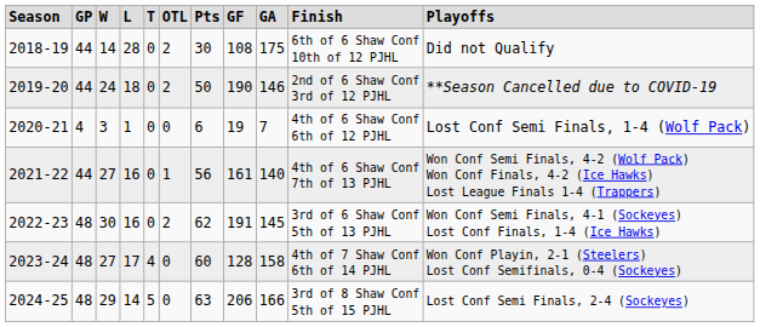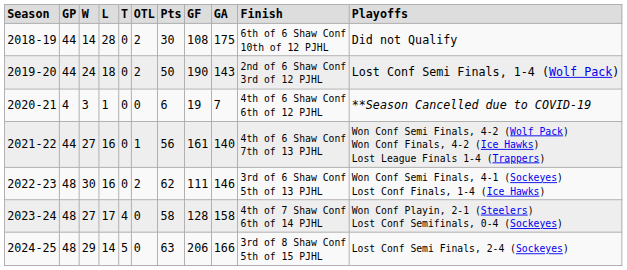 <table class="wikitable">
 <tr style="font-weight:bold; background:#ddd;"|>
 <td>Season</td>
 <td>GP</td>
 <td>W</td>
 <td>L</td>
 <td>T</td>
 <td>OTL</td>
 <td>Pts</td>
 <td>GF</td>
 <td>GA</td>
 <td>Finish</td>
 <td>Playoffs</td>
 </tr>
 <tr>
 <td>2018-19</td>
 <td>44</td>
 <td>14</td>
 <td>28</td>
 <td>0</td>
 <td>2</td>
 <td>30</td>
 <td>108</td>
 <td>175</td>
 <td><small> 6th of 6 Shaw Conf<br>10th of 12 PJHL</small></td>
 <td>Did not Qualify</td>
 </tr>
 <tr style="background:#eee;">
 <td>2019-20</td>
 <td>44</td>
 <td>24</td>
 <td>18</td>
 <td>0</td>
 <td>2</td>
 <td>50</td>
 <td>190</td>
-<td>146</td>
+<td>143</td>
 <td><small> 2nd of 6 Shaw Conf<br>3rd of 12 PJHL</small></td>
-<td align=left><em>**Season Cancelled due to COVID-19</em></td>
+<td align=left>Lost Conf Semi Finals, 1-4 (<a href='#'>Wolf Pack</a>)</td>
 </tr>
 <tr>
 <td>2020-21</td>
 <td>4</td>
 <td>3</td>
 <td>1</td>
 <td>0</td>
 <td>0</td>
 <td>6</td>
 <td>19</td>
 <td>7</td>
 <td><small> 4th of 6 Shaw Conf<br>6th of 12 PJHL</small></td>
-<td align=left>Lost Conf Semi Finals, 1-4 (<a href='#'>Wolf Pack</a>)</td>
+<td align=left><em>**Season Cancelled due to COVID-19</em></td>
 </tr>
 <tr style="background:#eee;">
 <td>2021-22</td>
 <td>44</td>
 <td>27</td>
 <td>16</td>
 <td>0</td>
 <td>1</td>
 <td>56</td>
 <td>161</td>
 <td>140</td>
 <td><small> 4th of 6 Shaw Conf<br>7th of 13 PJHL</small></td>
 <td align=left><small> Won Conf Semi Finals, 4-2 (<a href='#'>Wolf Pack</a>)<br>Won Conf Finals, 4-2 (<a href='#'>Ice Hawks</a>)<br>Lost League Finals 1-4 (<a href='#'>Trappers</a>)</small></td>
 </tr>
 <tr>
 <td>2022-23</td>
 <td>48</td>
 <td>30</td>
 <td>16</td>
 <td>0</td>
 <td>2</td>
 <td>62</td>
-<td>191</td>
-<td>145</td>
+<td>111</td>
+<td>146</td>
 <td><small> 3rd of 6 Shaw Conf<br>5th of 13 PJHL</small></td>
 <td align=left><small> Won Conf Semi Finals, 4-1 (<a href='#'>Sockeyes</a>)<br>Lost Conf Finals, 1-4 (<a href='#'>Ice Hawks</a>)</small></td>
 </tr>
 <tr style="background:#eee;">
 <td>2023-24</td>
 <td>48</td>
 <td>27</td>
 <td>17</td>
 <td>4</td>
 <td>0</td>
-<td>60</td>
+<td>58</td>
 <td>128</td>
 <td>158</td>
 <td><small> 4th of 7 Shaw Conf<br>6th of 14 PJHL</small></td>
 <td align=left><small> Won Conf Playin, 2-1 (<a href='#'>Steelers</a>)<br>Lost Conf Semifinals, 0-4 (<a href='#'>Sockeyes</a>)</small></td>
 </tr>
 <tr>
 <td>2024-25</td>
 <td>48</td>
 <td>29</td>
 <td>14</td>
 <td>5</td>
 <td>0</td>
 <td>63</td>
 <td>206</td>
 <td>166</td>
 <td><small> 3rd of 8 Shaw Conf<br>5th of 15 PJHL</small></td>
 <td align=left><small> Lost Conf Semi Finals, 2-4 (<a href='#'>Sockeyes</a>)</small></td>
 </tr>
 </table>
